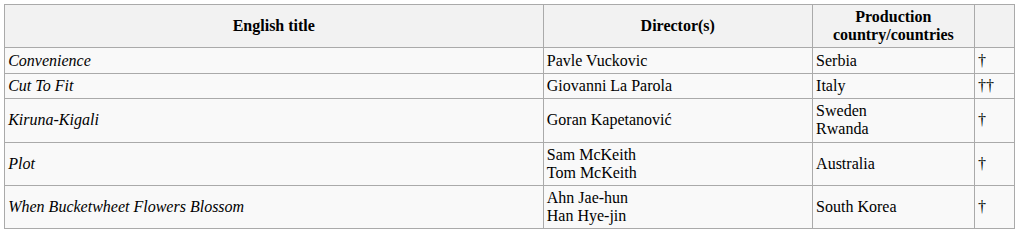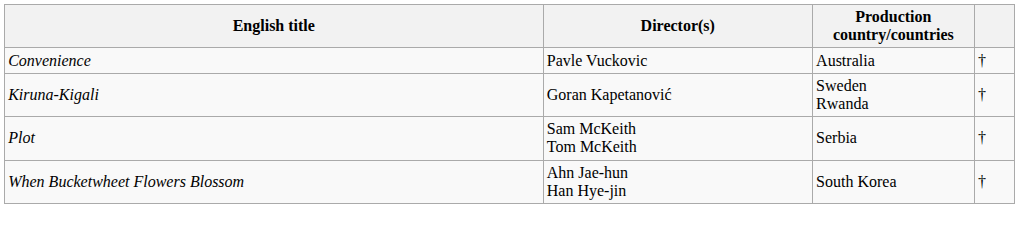 <table class="sortable wikitable" width="80%" cellpadding="5">
 <tr>
 <th width="40%">English title</th>
 <th width="20%">Director(s)</th>
 <th width="10%">Production country/countries</th>
 <th width="3%"></th>
 </tr>
 <tr>
 <td><em>Convenience</em></td>
 <td>Pavle Vuckovic</td>
-<td>Serbia</td>
+<td>Australia</td>
 <td>†</td>
-</tr>
-<tr>
-<td><em>Cut To Fit</em></td>
-<td>Giovanni La Parola</td>
-<td>Italy</td>
-<td>††</td>
 </tr>
 <tr>
 <td><em>Kiruna-Kigali</em></td>
 <td>Goran Kapetanović</td>
 <td>Sweden<br>Rwanda</td>
 <td>†</td>
 </tr>
 <tr>
 <td><em>Plot</em></td>
 <td>Sam McKeith<br>Tom McKeith</td>
-<td>Australia</td>
+<td>Serbia</td>
 <td>†</td>
 </tr>
 <tr>
 <td><em>When Bucketwheet Flowers Blossom</em></td>
 <td>Ahn Jae-hun<br>Han Hye-jin</td>
 <td>South Korea</td>
 <td>†</td>
 </tr>
 </table>
